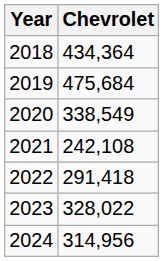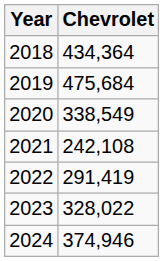 <table class="wikitable">
 <tr>
 <th>Year</th>
 <th>Chevrolet</th>
 </tr>
 <tr>
 <td>2018</td>
 <td>434,364</td>
 </tr>
 <tr>
 <td>2019</td>
 <td>475,684</td>
 </tr>
 <tr>
 <td>2020</td>
 <td>338,549</td>
 </tr>
 <tr>
 <td>2021</td>
 <td>242,108</td>
 </tr>
 <tr>
 <td>2022</td>
-<td>291,418</td>
+<td>291,419</td>
 </tr>
 <tr>
 <td>2023</td>
 <td>328,022</td>
 </tr>
 <tr>
 <td>2024</td>
-<td>314,956</td>
+<td>374,946</td>
 </tr>
 </table>
